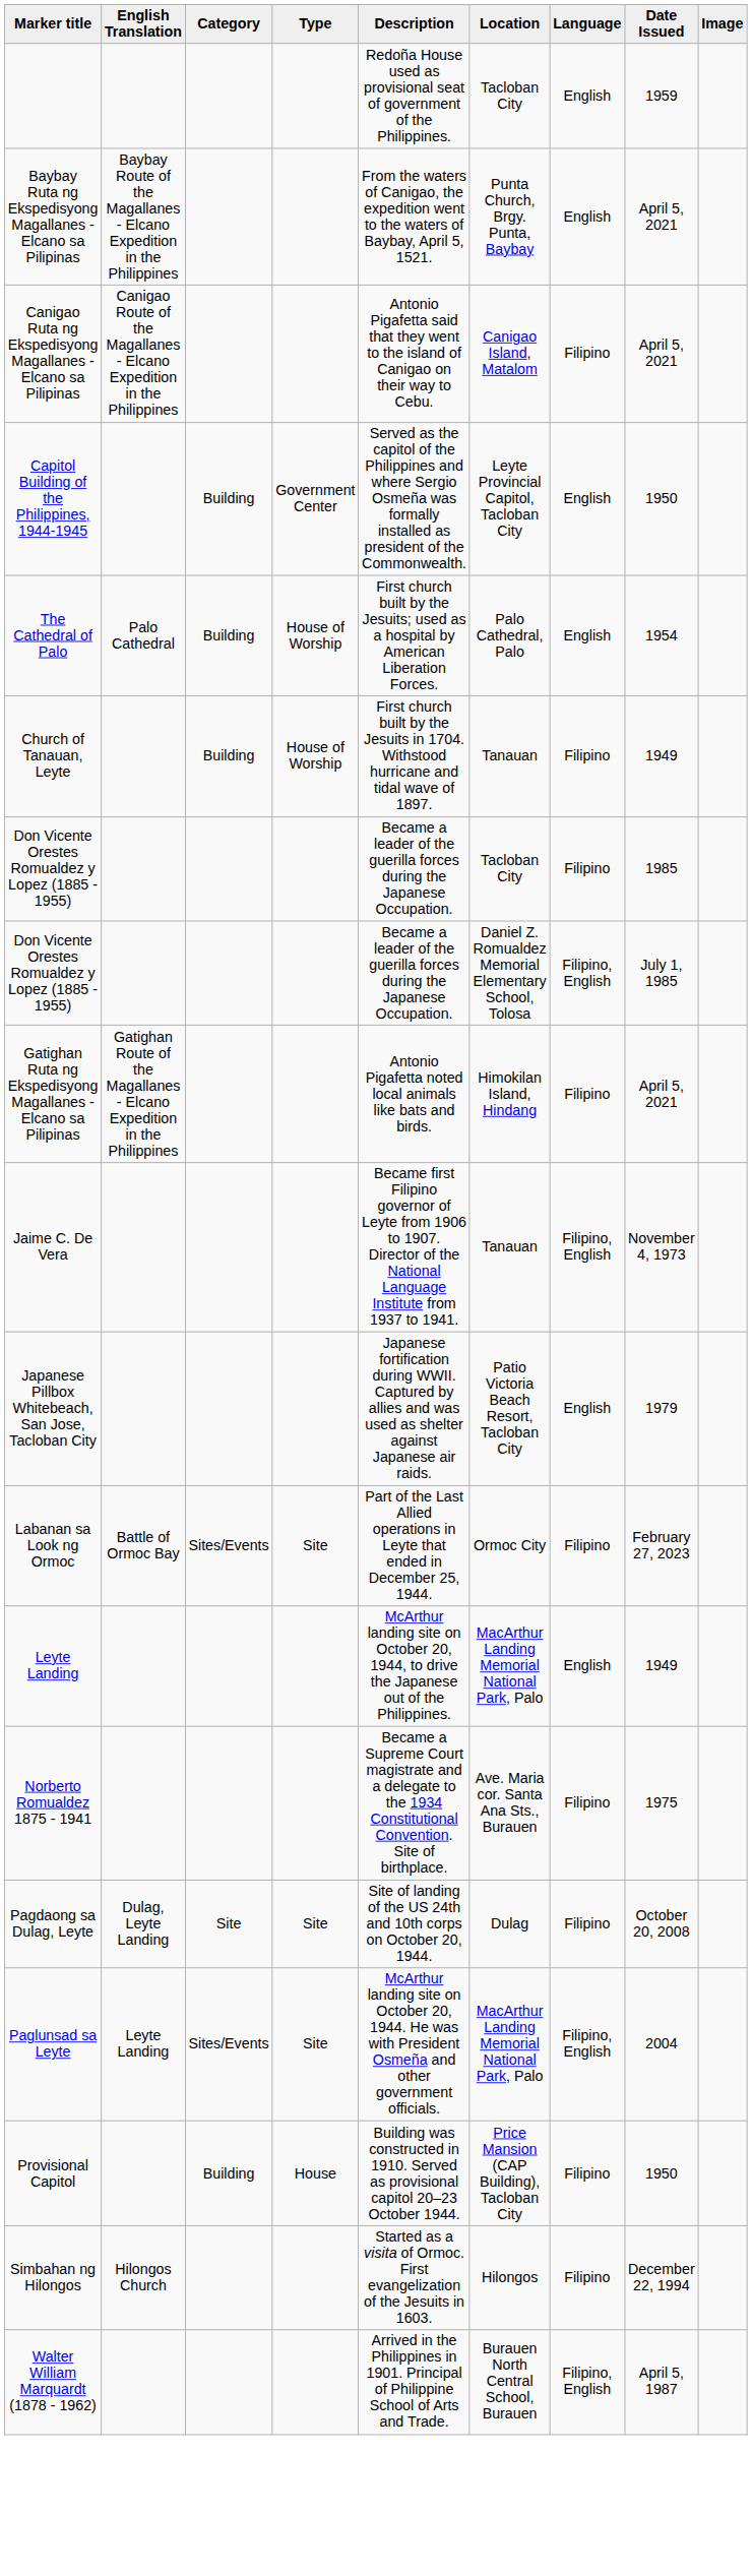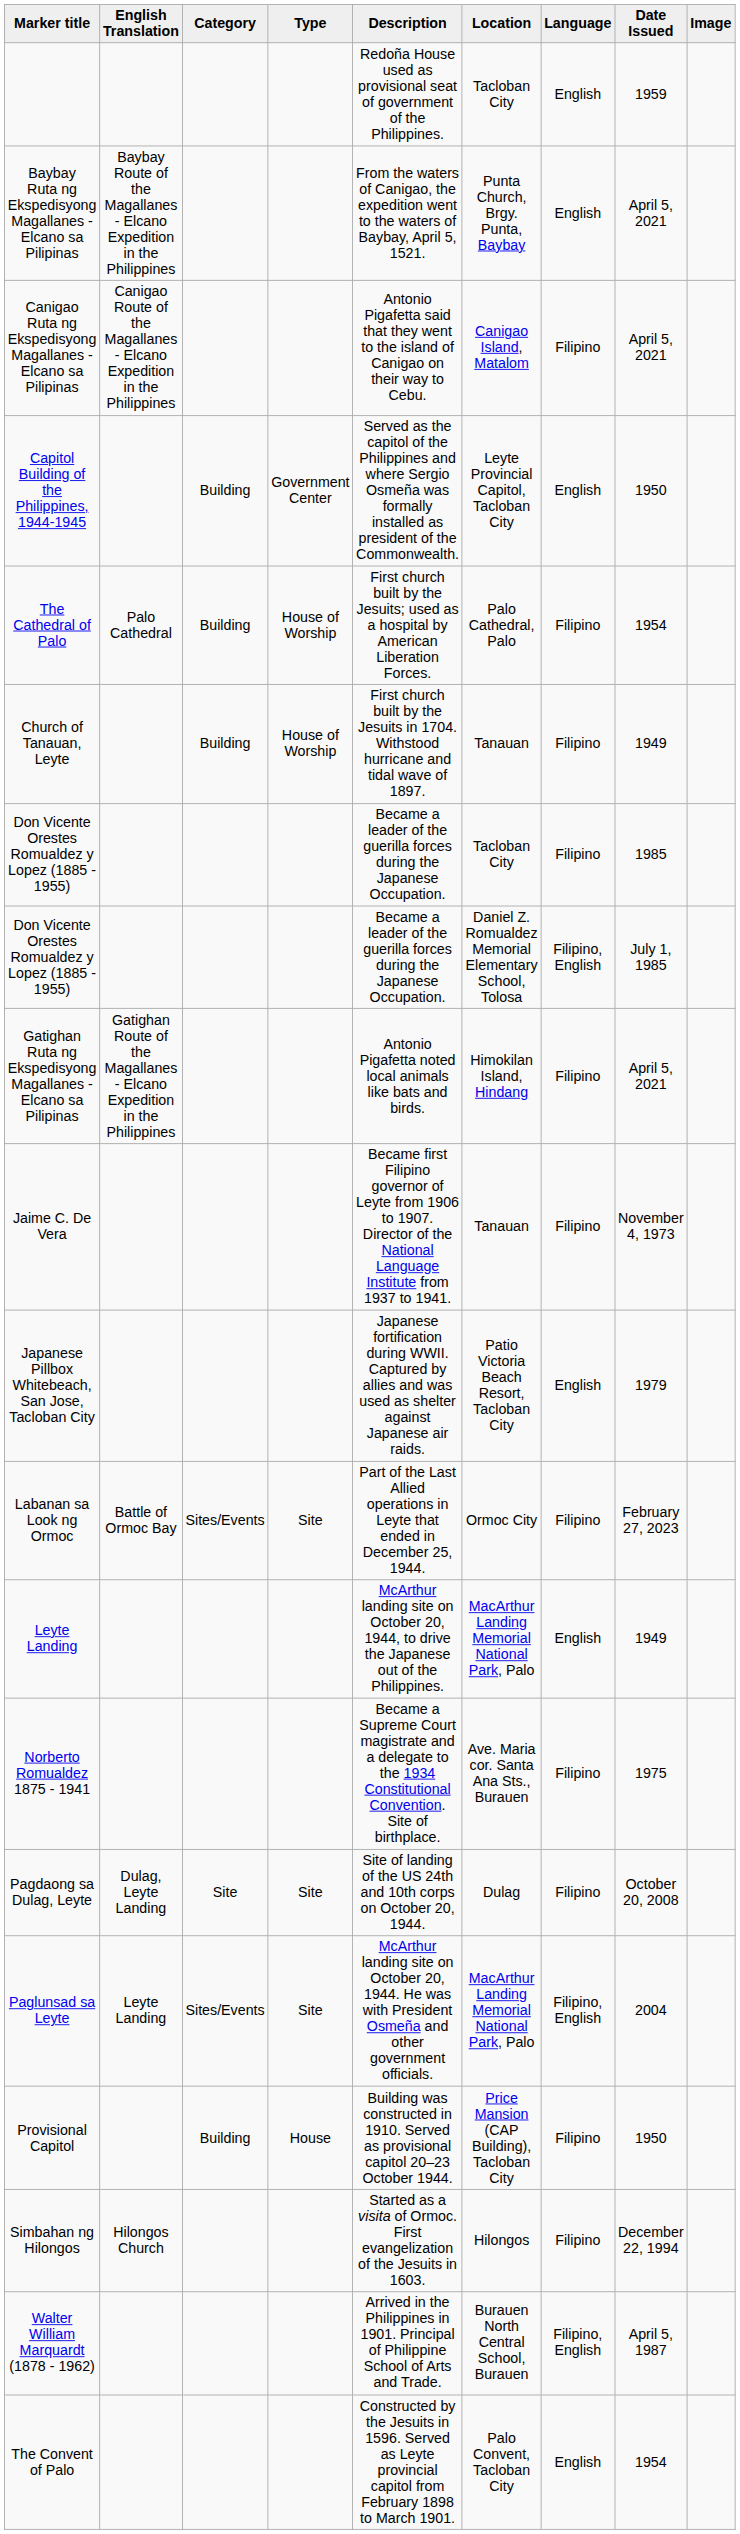 <table class="wikitable" style="width:90%; text-align:center;">
 <tr>
 <th style="width:20%; background:#efefef;">Marker title</th>
 <th style="width:20%; background:#efefef;">English Translation</th>
 <th style="width:10%; background:#efefef;">Category</th>
 <th style="width:10%; background:#efefef;">Type</th>
 <th style="width:20%; background:#efefef;">Description</th>
 <th style="width:20%; background:#efefef;">Location</th>
 <th style="width:10%; background:#efefef;">Language</th>
 <th style="width:10%; background:#efefef;">Date Issued</th>
 <th style="width:10%; background:#efefef;">Image</th>
 </tr>
 <tr>
 <td></td>
 <td></td>
 <td></td>
 <td></td>
 <td>Redoña House used as provisional seat of government of the Philippines.</td>
 <td>Tacloban City</td>
 <td>English</td>
 <td>1959</td>
 <td></td>
 </tr>
 <tr>
 <td>Baybay<br>Ruta ng Ekspedisyong Magallanes - Elcano sa Pilipinas</td>
 <td>Baybay<br>Route of the Magallanes - Elcano Expedition in the Philippines</td>
 <td></td>
 <td></td>
 <td>From the waters of Canigao, the expedition went to the waters of Baybay, April 5, 1521.</td>
 <td>Punta Church, Brgy. Punta, <a href='#'>Baybay</a></td>
 <td>English</td>
 <td>April 5, 2021</td>
 <td></td>
 </tr>
 <tr>
 <td>Canigao<br>Ruta ng Ekspedisyong Magallanes - Elcano sa Pilipinas</td>
 <td>Canigao<br>Route of the Magallanes - Elcano Expedition in the Philippines</td>
 <td></td>
 <td></td>
 <td>Antonio Pigafetta said that they went to the island of Canigao on their way to Cebu.</td>
 <td><a href='#'>Canigao Island</a>, <a href='#'>Matalom</a></td>
 <td>Filipino</td>
 <td>April 5, 2021</td>
 <td></td>
 </tr>
 <tr>
 <td><a href='#'>Capitol Building of the<br>Philippines, 1944-1945</a></td>
 <td></td>
 <td>Building</td>
 <td>Government Center</td>
 <td>Served as the capitol of the Philippines and where Sergio Osmeña was formally installed as president of the Commonwealth.</td>
 <td>Leyte Provincial Capitol, Tacloban City</td>
 <td>English</td>
 <td>1950</td>
 <td><br></td>
 </tr>
 <tr>
 <td><a href='#'>The Cathedral of Palo</a></td>
 <td>Palo Cathedral</td>
 <td>Building</td>
 <td>House of Worship</td>
 <td>First church built by the Jesuits; used as a hospital by American Liberation Forces.</td>
 <td>Palo Cathedral, Palo</td>
-<td>English</td>
+<td>Filipino</td>
 <td>1954</td>
 <td></td>
 </tr>
 <tr>
 <td>Church of Tanauan, Leyte</td>
 <td></td>
 <td>Building</td>
 <td>House of Worship</td>
 <td>First church built by the Jesuits in 1704. Withstood hurricane and tidal wave of 1897.</td>
 <td>Tanauan</td>
 <td>Filipino</td>
 <td>1949</td>
 <td></td>
 </tr>
 <tr>
 <td>Don Vicente Orestes Romualdez y Lopez (1885 - 1955)</td>
 <td></td>
 <td></td>
 <td></td>
 <td>Became a leader of the guerilla forces during the Japanese Occupation.</td>
 <td>Tacloban City</td>
 <td>Filipino</td>
 <td>1985</td>
 <td></td>
 </tr>
 <tr>
 <td>Don Vicente Orestes Romualdez y Lopez (1885 - 1955)</td>
 <td></td>
 <td></td>
 <td></td>
 <td>Became a leader of the guerilla forces during the Japanese Occupation.</td>
 <td>Daniel Z. Romualdez Memorial Elementary School, Tolosa</td>
 <td>Filipino, English</td>
 <td>July 1, 1985</td>
 <td></td>
 </tr>
 <tr>
 <td>Gatighan<br>Ruta ng Ekspedisyong Magallanes - Elcano sa Pilipinas</td>
 <td>Gatighan<br>Route of the Magallanes - Elcano Expedition in the Philippines</td>
 <td></td>
 <td></td>
 <td>Antonio Pigafetta noted local animals like bats and birds.</td>
 <td>Himokilan Island, <a href='#'>Hindang</a></td>
 <td>Filipino</td>
 <td>April 5, 2021</td>
 <td></td>
 </tr>
 <tr>
 <td>Jaime C. De Vera</td>
 <td></td>
 <td></td>
 <td></td>
 <td>Became first Filipino governor of Leyte from 1906 to 1907. Director of the <a href='#'>National Language Institute</a> from 1937 to 1941.</td>
 <td>Tanauan</td>
-<td>Filipino, English</td>
+<td>Filipino</td>
 <td>November 4, 1973</td>
 <td></td>
 </tr>
 <tr>
 <td>Japanese Pillbox Whitebeach, San Jose, Tacloban City</td>
 <td></td>
 <td></td>
 <td></td>
 <td>Japanese fortification during WWII. Captured by allies and was used as shelter against Japanese air raids.</td>
 <td>Patio Victoria Beach Resort, Tacloban City</td>
 <td>English</td>
 <td>1979</td>
 <td></td>
 </tr>
 <tr>
 <td>Labanan sa Look ng Ormoc</td>
 <td>Battle of Ormoc Bay</td>
 <td>Sites/Events</td>
 <td>Site</td>
 <td>Part of the Last Allied operations in Leyte that ended in December 25, 1944.</td>
 <td>Ormoc City</td>
 <td>Filipino</td>
 <td>February 27, 2023</td>
 <td></td>
 </tr>
 <tr>
 <td><a href='#'>Leyte Landing</a></td>
 <td></td>
 <td></td>
 <td></td>
 <td><a href='#'>McArthur</a> landing site on October 20, 1944, to drive the Japanese out of the Philippines.</td>
 <td><a href='#'>MacArthur Landing Memorial National Park</a>, Palo</td>
 <td>English</td>
 <td>1949</td>
 <td></td>
 </tr>
 <tr>
 <td><a href='#'>Norberto Romualdez</a> 1875 - 1941</td>
 <td></td>
 <td></td>
 <td></td>
 <td>Became a Supreme Court magistrate and a delegate to the <a href='#'>1934 Constitutional Convention</a>. Site of birthplace.</td>
 <td>Ave. Maria cor. Santa Ana Sts., Burauen</td>
 <td>Filipino</td>
 <td>1975</td>
 <td></td>
 </tr>
 <tr>
 <td>Pagdaong sa Dulag, Leyte</td>
 <td>Dulag, Leyte Landing</td>
 <td>Site</td>
 <td>Site</td>
 <td>Site of landing of the US 24th and 10th corps on October 20, 1944.</td>
 <td>Dulag</td>
 <td>Filipino</td>
 <td>October 20, 2008</td>
 <td></td>
 </tr>
 <tr>
 <td><a href='#'>Paglunsad sa Leyte</a></td>
 <td>Leyte Landing</td>
 <td>Sites/Events</td>
 <td>Site</td>
 <td><a href='#'>McArthur</a> landing site on October 20, 1944. He was with President <a href='#'>Osmeña</a> and other government officials.</td>
 <td><a href='#'>MacArthur Landing Memorial National Park</a>, Palo</td>
 <td>Filipino, English</td>
 <td>2004</td>
 <td></td>
 </tr>
 <tr>
 <td>Provisional Capitol</td>
 <td></td>
 <td>Building</td>
 <td>House</td>
 <td>Building was constructed in 1910. Served as provisional capitol 20–23 October 1944.</td>
 <td><a href='#'>Price Mansion</a> (CAP Building), Tacloban City</td>
 <td>Filipino</td>
 <td>1950</td>
 <td></td>
 </tr>
 <tr>
 <td>Simbahan ng Hilongos</td>
 <td>Hilongos Church</td>
 <td></td>
 <td></td>
 <td>Started as a <em>visita</em> of Ormoc. First evangelization of the Jesuits in 1603.</td>
 <td>Hilongos</td>
 <td>Filipino</td>
 <td>December 22, 1994</td>
 <td></td>
 </tr>
 <tr>
 <td><a href='#'>Walter William Marquardt</a> (1878 - 1962)</td>
 <td></td>
 <td></td>
 <td></td>
 <td>Arrived in the Philippines in 1901. Principal of Philippine School of Arts and Trade.</td>
 <td>Burauen North Central School, Burauen</td>
 <td>Filipino, English</td>
 <td>April 5, 1987</td>
 <td><br></td>
 </tr>
+<tr>
+<td>The Convent of Palo</td>
+<td></td>
+<td></td>
+<td></td>
+<td>Constructed by the Jesuits in 1596. Served as Leyte provincial capitol from February 1898 to March 1901.</td>
+<td>Palo Convent, Tacloban City</td>
+<td>English</td>
+<td>1954</td>
+<td></td>
+</tr>
 </table>
